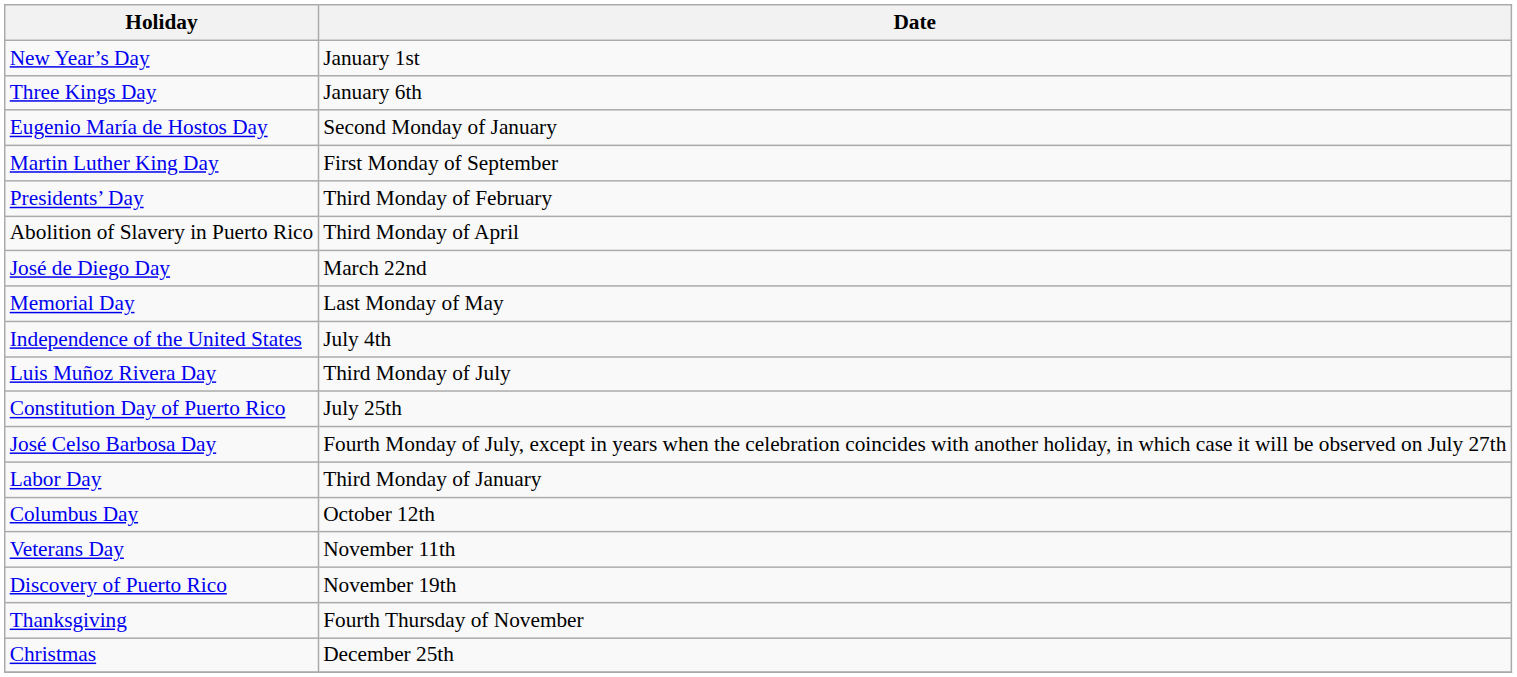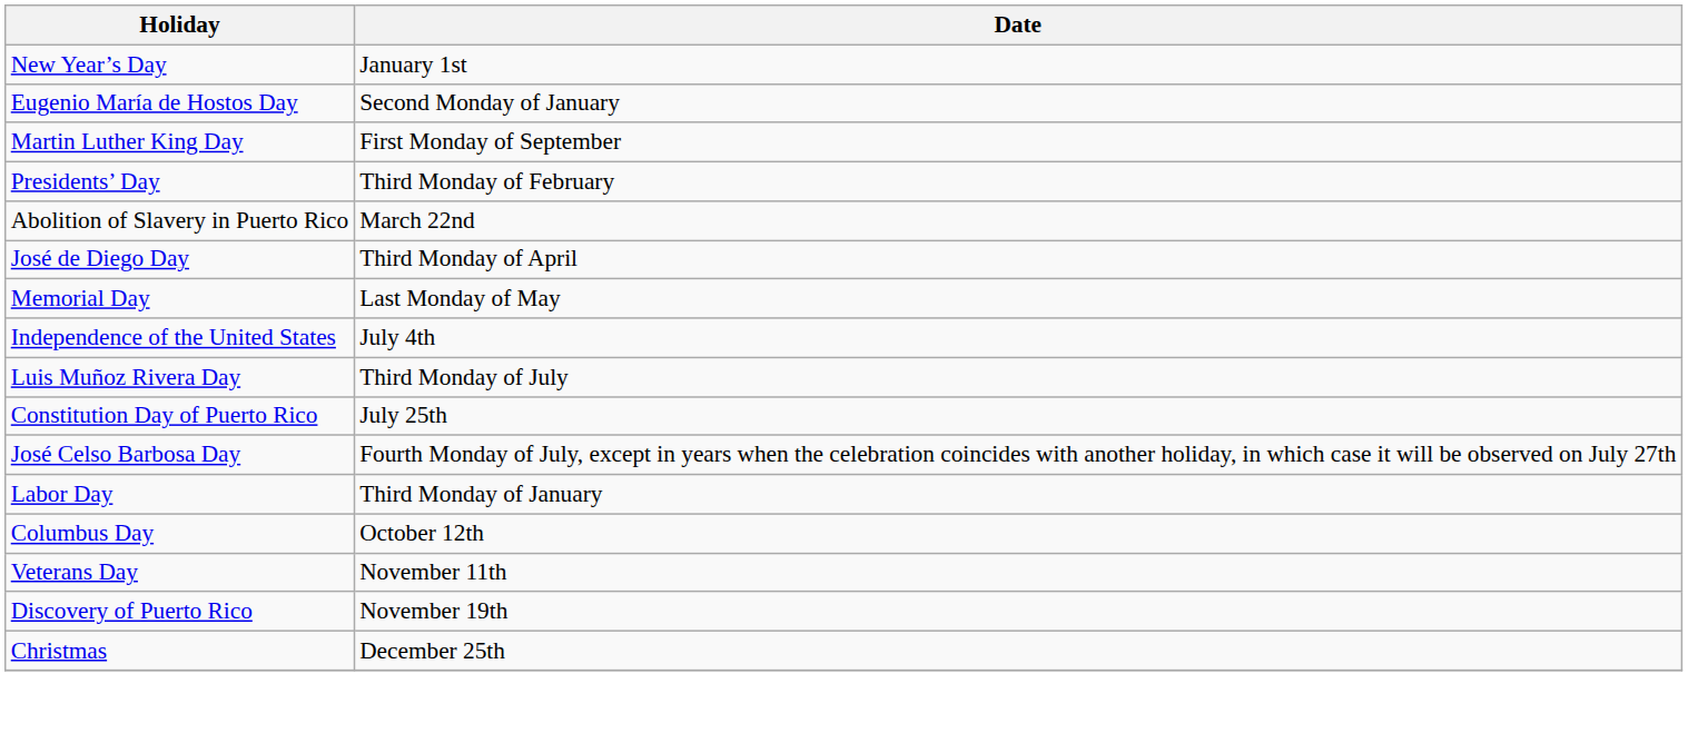 <table class="wikitable"style="font-size:90%;">
 <tr>
 <th>Holiday</th>
 <th>Date</th>
 </tr>
 <tr>
 <td><a href='#'>New Year’s Day</a></td>
 <td>January 1st</td>
-</tr>
-<tr>
-<td><a href='#'>Three Kings Day</a></td>
-<td>January 6th</td>
 </tr>
 <tr>
 <td><a href='#'>Eugenio María de Hostos Day</a></td>
 <td>Second Monday of January</td>
 </tr>
 <tr>
 <td><a href='#'>Martin Luther King Day</a></td>
 <td>First Monday of September</td>
 </tr>
 <tr>
 <td><a href='#'>Presidents’ Day</a></td>
 <td>Third Monday of February</td>
 </tr>
 <tr>
 <td>Abolition of Slavery in Puerto Rico</td>
-<td>Third Monday of April</td>
+<td>March 22nd</td>
 </tr>
 <tr>
 <td><a href='#'>José de Diego Day</a></td>
-<td>March 22nd</td>
+<td>Third Monday of April</td>
 </tr>
 <tr>
 <td><a href='#'>Memorial Day</a></td>
 <td>Last Monday of May</td>
 </tr>
 <tr>
 <td><a href='#'>Independence of the United States</a></td>
 <td>July 4th</td>
 </tr>
 <tr>
 <td><a href='#'>Luis Muñoz Rivera Day</a></td>
 <td>Third Monday of July</td>
 </tr>
 <tr>
 <td><a href='#'>Constitution Day of Puerto Rico</a></td>
 <td>July 25th</td>
 </tr>
 <tr>
 <td><a href='#'>José Celso Barbosa Day</a></td>
 <td>Fourth Monday of July, except in years when the celebration coincides with another holiday, in which case it will be observed on July 27th</td>
 </tr>
 <tr>
 <td><a href='#'>Labor Day</a></td>
 <td>Third Monday of January</td>
 </tr>
 <tr>
 <td><a href='#'>Columbus Day</a></td>
 <td>October 12th</td>
 </tr>
 <tr>
 <td><a href='#'>Veterans Day</a></td>
 <td>November 11th</td>
 </tr>
 <tr>
 <td><a href='#'>Discovery of Puerto Rico</a></td>
 <td>November 19th</td>
 </tr>
 <tr>
-<td><a href='#'>Thanksgiving</a></td>
-<td>Fourth Thursday of November</td>
-</tr>
-<tr>
 <td><a href='#'>Christmas</a></td>
 <td>December 25th</td>
 </tr>
 <tr>
 </tr>
 </table>
